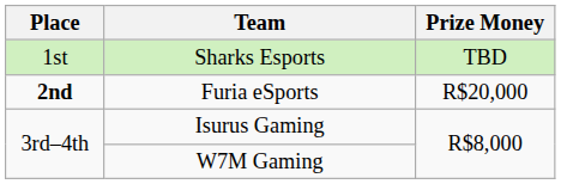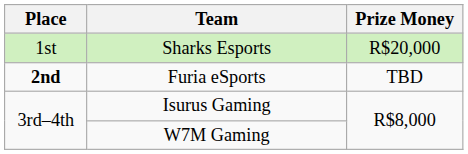 <table class="wikitable" style="text-align:center">
 <tr>
 <th width="65px">Place</th>
 <th width="220">Team</th>
 <th width="95">Prize Money</th>
 </tr>
 <tr style="background: #D0F0C0;">
 <td>1st</td>
 <td>Sharks Esports</td>
-<td>TBD</td>
+<td>R$20,000</td>
 </tr>
 <tr>
 <td><strong>2nd</strong></td>
 <td>Furia eSports</td>
-<td>R$20,000</td>
+<td>TBD</td>
 </tr>
 <tr>
 <td rowspan="2">3rd–4th</td>
 <td>Isurus Gaming</td>
 <td rowspan="2">R$8,000</td>
 </tr>
 <tr>
 <td>W7M Gaming</td>
 </tr>
 </table>
